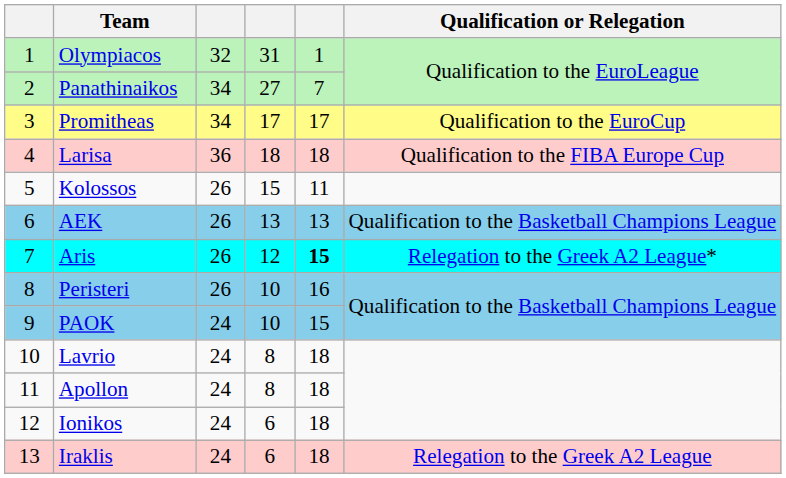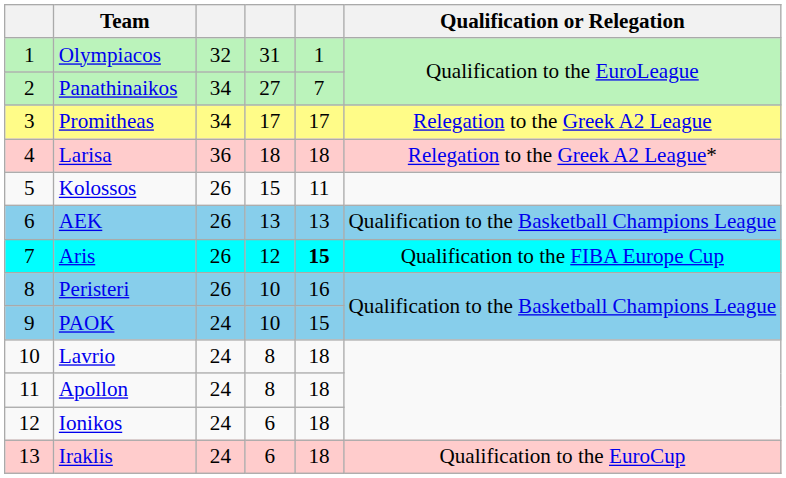 <table class="wikitable" style="text-align: center;">
 <tr>
 <th width=30></th>
 <th width=100>Team</th>
 <th width=30></th>
 <th width=30></th>
 <th width=30></th>
 <th>Qualification or Relegation</th>
 </tr>
 <tr bgcolor="#BBF3BB">
 <td>1</td>
 <td align=left><a href='#'>Olympiacos</a></td>
 <td>32</td>
 <td>31</td>
 <td>1</td>
 <td rowspan=2>Qualification to the <a href='#'>EuroLeague</a></td>
 </tr>
 <tr bgcolor="#BBF3BB">
 <td>2</td>
 <td align=left><a href='#'>Panathinaikos</a></td>
 <td>34</td>
 <td>27</td>
 <td>7</td>
 </tr>
 <tr bgcolor="#FFFC88">
 <td>3</td>
 <td align="left"><a href='#'>Promitheas</a></td>
 <td>34</td>
 <td>17</td>
 <td>17</td>
-<td rowspan=1>Qualification to the <a href='#'>EuroCup</a></td>
+<td rowspan=1><a href='#'>Relegation</a> to the <a href='#'>Greek A2 League</a></td>
 </tr>
 <tr bgcolor="FFCCCC"|>
 <td>4</td>
 <td align="left"><a href='#'>Larisa</a></td>
 <td>36</td>
 <td>18</td>
 <td>18</td>
-<td rowspan=1>Qualification to the <a href='#'>FIBA Europe Cup</a></td>
+<td rowspan=1><a href='#'>Relegation</a> to the <a href='#'>Greek A2 League</a>*</td>
 </tr>
 <tr>
 <td>5</td>
 <td align=left><a href='#'>Kolossos</a></td>
 <td>26</td>
 <td>15</td>
 <td>11</td>
 </tr>
 <tr bgcolor="87ceeb">
 <td>6</td>
 <td align="left"><a href='#'>AEK</a></td>
 <td>26</td>
 <td>13</td>
 <td>13</td>
 <td rowspan=1>Qualification to the <a href='#'>Basketball Champions League</a></td>
 </tr>
 <tr bgcolor="#00FFFF">
 <td>7</td>
 <td align="left"><a href='#'>Aris</a></td>
 <td>26</td>
 <td>12</td>
 <td><strong>15</strong></td>
-<td rowspan=1><a href='#'>Relegation</a> to the <a href='#'>Greek A2 League</a>*</td>
+<td rowspan=1>Qualification to the <a href='#'>FIBA Europe Cup</a></td>
 </tr>
 <tr bgcolor="87ceeb">
 <td>8</td>
 <td align=left><a href='#'>Peristeri</a></td>
 <td>26</td>
 <td>10</td>
 <td>16</td>
 <td rowspan=2>Qualification to the <a href='#'>Basketball Champions League</a></td>
 </tr>
 <tr bgcolor="87ceeb">
 <td>9</td>
 <td align="left"><a href='#'>PAOK</a></td>
 <td>24</td>
 <td>10</td>
 <td>15</td>
 </tr>
 <tr>
 <td>10</td>
 <td align="left"><a href='#'>Lavrio</a></td>
 <td>24</td>
 <td>8</td>
 <td>18</td>
 </tr>
 <tr>
 <td>11</td>
 <td align="left"><a href='#'>Apollon</a></td>
 <td>24</td>
 <td>8</td>
 <td>18</td>
 </tr>
 <tr>
 <td>12</td>
 <td align="left"><a href='#'>Ionikos</a></td>
 <td>24</td>
 <td>6</td>
 <td>18</td>
 </tr>
 <tr bgcolor="FFCCCC"|>
 <td>13</td>
 <td align="left"><a href='#'>Iraklis</a></td>
 <td>24</td>
 <td>6</td>
 <td>18</td>
-<td rowspan=1><a href='#'>Relegation</a> to the <a href='#'>Greek A2 League</a></td>
+<td rowspan=1>Qualification to the <a href='#'>EuroCup</a></td>
 </tr>
 </table>
